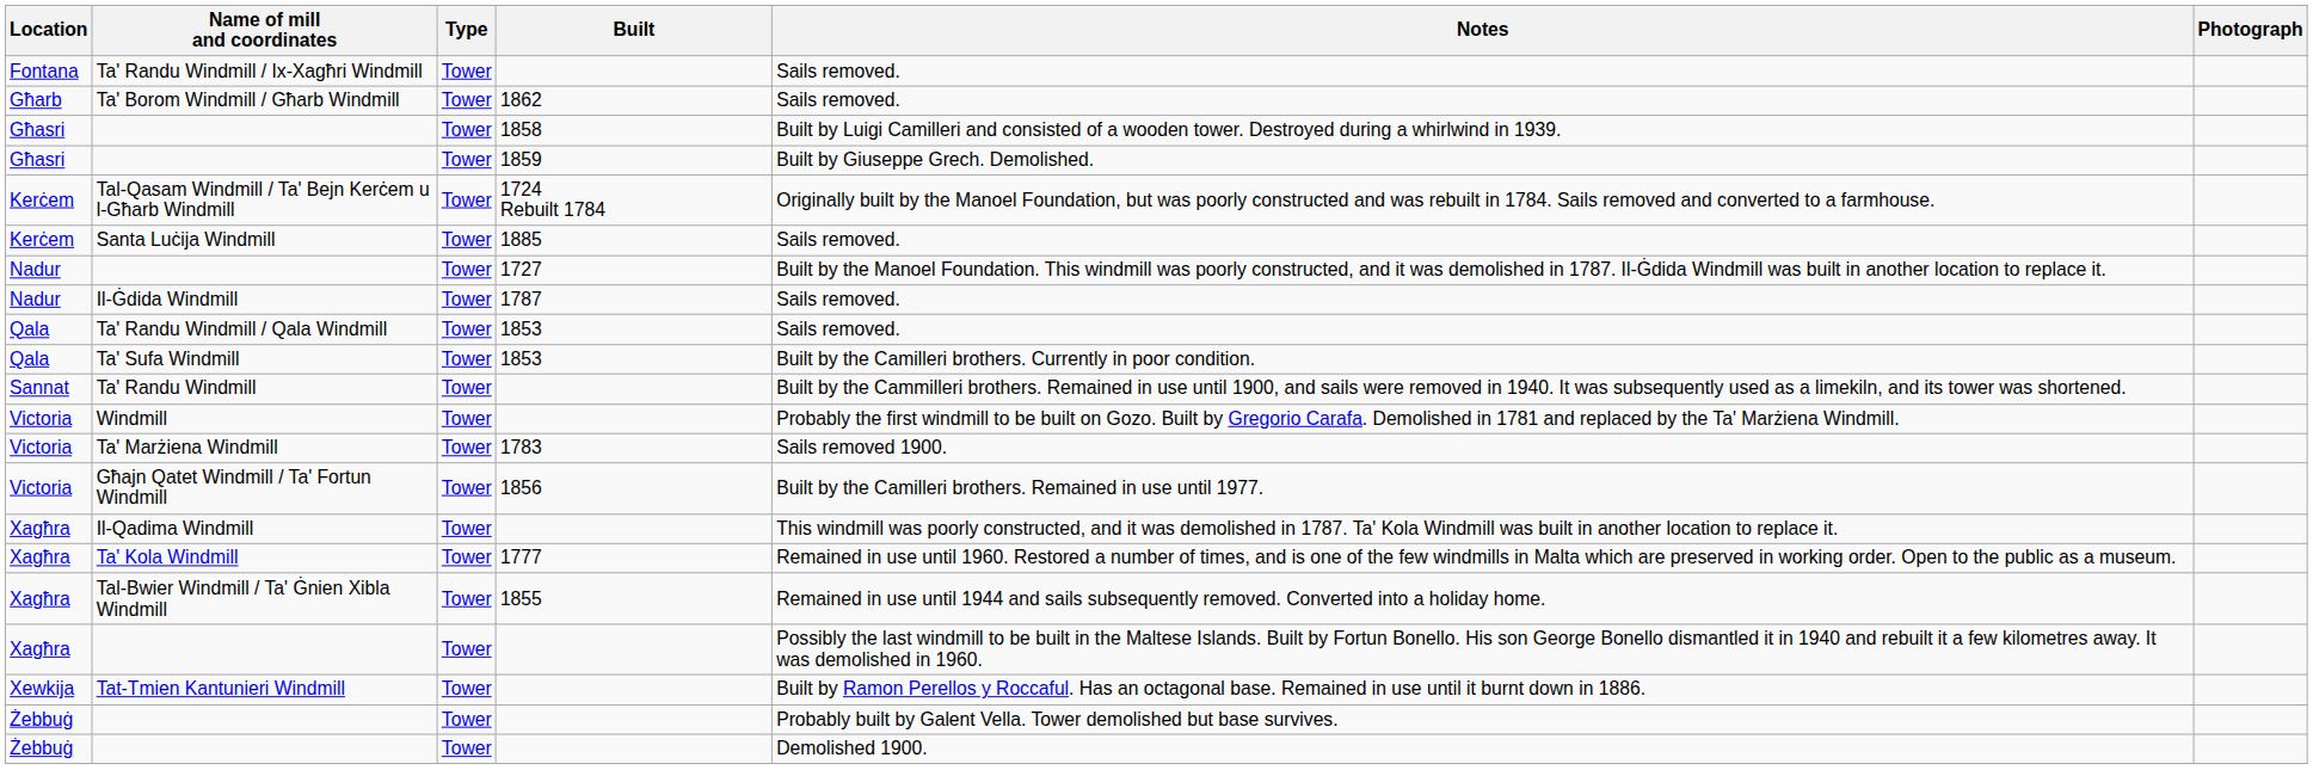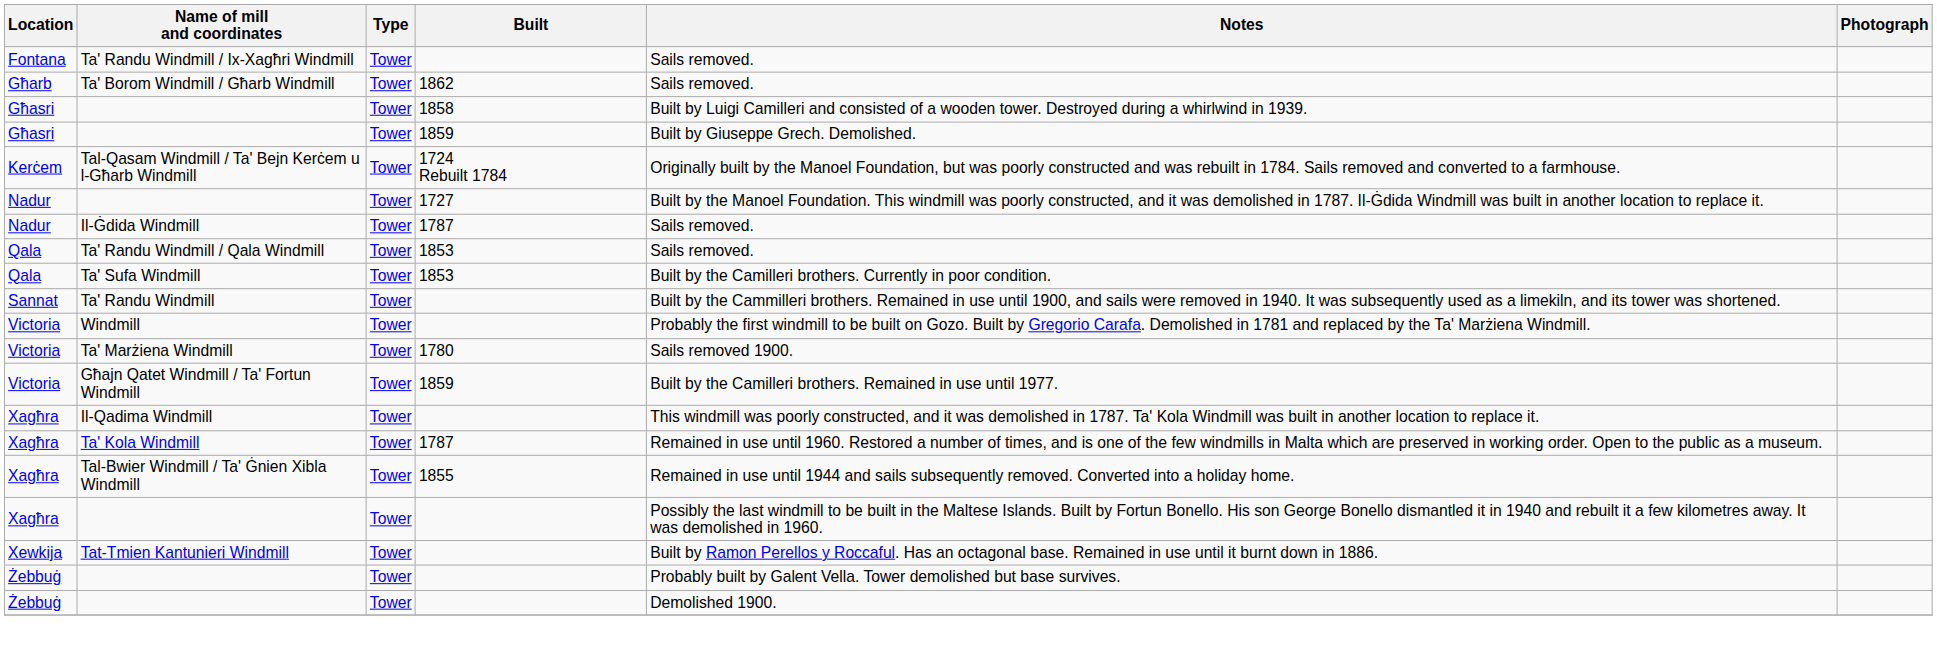 <table class="wikitable sortable">
 <tr>
 <th>Location</th>
 <th style ="width:15%">Name of mill<br>and coordinates</th>
 <th>Type</th>
 <th style ="width:12%">Built</th>
 <th class="unsortable">Notes</th>
 <th class="unsortable">Photograph</th>
 </tr>
 <tr>
 <td><a href='#'>Fontana</a></td>
 <td>Ta' Randu Windmill / Ix-Xagħri Windmill<br></td>
 <td><a href='#'>Tower</a></td>
 <td></td>
 <td>Sails removed.</td>
 <td></td>
 </tr>
 <tr>
 <td><a href='#'>Għarb</a></td>
 <td>Ta' Borom Windmill / Għarb Windmill<br></td>
 <td><a href='#'>Tower</a></td>
 <td>1862</td>
 <td>Sails removed.</td>
 <td></td>
 </tr>
 <tr>
 <td><a href='#'>Għasri</a></td>
 <td></td>
 <td><a href='#'>Tower</a></td>
 <td>1858</td>
 <td>Built by Luigi Camilleri and consisted of a wooden tower. Destroyed during a whirlwind in  1939.</td>
 <td></td>
 </tr>
 <tr>
 <td><a href='#'>Għasri</a></td>
 <td></td>
 <td><a href='#'>Tower</a></td>
 <td>1859</td>
 <td>Built by Giuseppe Grech. Demolished.</td>
 <td></td>
 </tr>
 <tr>
 <td><a href='#'>Kerċem</a></td>
 <td>Tal-Qasam Windmill / Ta' Bejn Kerċem u l-Għarb Windmill<br></td>
 <td><a href='#'>Tower</a></td>
 <td>1724<br>Rebuilt 1784</td>
 <td>Originally built by the Manoel Foundation, but was poorly constructed and was rebuilt in 1784. Sails removed and converted to a farmhouse.</td>
-<td></td>
-</tr>
-<tr>
-<td><a href='#'>Kerċem</a></td>
-<td>Santa Luċija Windmill<br></td>
-<td><a href='#'>Tower</a></td>
-<td>1885</td>
-<td>Sails removed.</td>
 <td></td>
 </tr>
 <tr>
 <td><a href='#'>Nadur</a></td>
 <td></td>
 <td><a href='#'>Tower</a></td>
 <td>1727</td>
 <td>Built by the Manoel Foundation. This windmill was poorly constructed, and it was demolished in  1787. Il-Ġdida Windmill was built in another location to replace it.</td>
 <td></td>
 </tr>
 <tr>
 <td><a href='#'>Nadur</a></td>
 <td>Il-Ġdida Windmill<br></td>
 <td><a href='#'>Tower</a></td>
 <td>1787</td>
 <td>Sails removed.</td>
 <td></td>
 </tr>
 <tr>
 <td><a href='#'>Qala</a></td>
 <td>Ta' Randu Windmill / Qala Windmill<br></td>
 <td><a href='#'>Tower</a></td>
 <td>1853</td>
 <td>Sails removed.</td>
 <td></td>
 </tr>
 <tr>
 <td><a href='#'>Qala</a></td>
 <td>Ta' Sufa Windmill<br></td>
 <td><a href='#'>Tower</a></td>
 <td>1853</td>
 <td>Built by the Camilleri brothers. Currently in poor condition.</td>
 <td></td>
 </tr>
 <tr>
 <td><a href='#'>Sannat</a></td>
 <td>Ta' Randu Windmill<br></td>
 <td><a href='#'>Tower</a></td>
 <td></td>
 <td>Built by the Cammilleri brothers. Remained in use until  1900, and sails were removed in  1940. It was subsequently used as a limekiln, and its tower was shortened.</td>
 <td></td>
 </tr>
 <tr>
 <td><a href='#'>Victoria</a></td>
 <td>Windmill<br></td>
 <td><a href='#'>Tower</a></td>
 <td></td>
 <td>Probably the first windmill to be built on Gozo. Built by <a href='#'>Gregorio Carafa</a>. Demolished in 1781 and replaced by the Ta' Marżiena Windmill.</td>
 <td></td>
 </tr>
 <tr>
 <td><a href='#'>Victoria</a></td>
 <td>Ta' Marżiena Windmill<br></td>
 <td><a href='#'>Tower</a></td>
-<td>1783</td>
+<td>1780</td>
 <td>Sails removed  1900.</td>
 <td></td>
 </tr>
 <tr>
 <td><a href='#'>Victoria</a></td>
 <td>Għajn Qatet Windmill / Ta' Fortun Windmill<br></td>
 <td><a href='#'>Tower</a></td>
-<td>1856</td>
+<td>1859</td>
 <td>Built by the Camilleri brothers. Remained in use until 1977.</td>
 <td></td>
 </tr>
 <tr>
 <td><a href='#'>Xagħra</a></td>
 <td>Il-Qadima Windmill</td>
 <td><a href='#'>Tower</a></td>
 <td></td>
 <td>This windmill was poorly constructed, and it was demolished in  1787. Ta' Kola Windmill was built in another location to replace it.</td>
 <td></td>
 </tr>
 <tr>
 <td><a href='#'>Xagħra</a></td>
 <td><a href='#'>Ta' Kola Windmill</a><br></td>
 <td><a href='#'>Tower</a></td>
-<td>1777</td>
+<td>1787</td>
 <td>Remained in use until 1960. Restored a number of times, and is one of the few windmills in Malta which are preserved in working order. Open to the public as a museum.</td>
 <td></td>
 </tr>
 <tr>
 <td><a href='#'>Xagħra</a></td>
 <td>Tal-Bwier Windmill / Ta' Ġnien Xibla Windmill<br></td>
 <td><a href='#'>Tower</a></td>
 <td>1855</td>
 <td>Remained in use until 1944 and sails subsequently removed. Converted into a holiday home.</td>
 <td></td>
 </tr>
 <tr>
 <td><a href='#'>Xagħra</a></td>
 <td></td>
 <td><a href='#'>Tower</a></td>
 <td></td>
 <td>Possibly the last windmill to be built in the Maltese Islands. Built by Fortun Bonello. His son George Bonello dismantled it in  1940 and rebuilt it a few kilometres away. It was demolished in  1960.</td>
 <td></td>
 </tr>
 <tr>
 <td><a href='#'>Xewkija</a></td>
 <td><a href='#'>Tat-Tmien Kantunieri Windmill</a><br></td>
 <td><a href='#'>Tower</a></td>
 <td></td>
 <td>Built by <a href='#'>Ramon Perellos y Roccaful</a>. Has an octagonal base. Remained in use until it burnt down in 1886.</td>
 <td></td>
 </tr>
 <tr>
 <td><a href='#'>Żebbuġ</a></td>
 <td></td>
 <td><a href='#'>Tower</a></td>
 <td></td>
 <td>Probably built by Galent Vella. Tower demolished but base survives.</td>
 <td></td>
 </tr>
 <tr>
 <td><a href='#'>Żebbuġ</a></td>
 <td></td>
 <td><a href='#'>Tower</a></td>
 <td></td>
 <td>Demolished  1900.</td>
 <td></td>
 </tr>
 <tr>
 </tr>
 </table>
